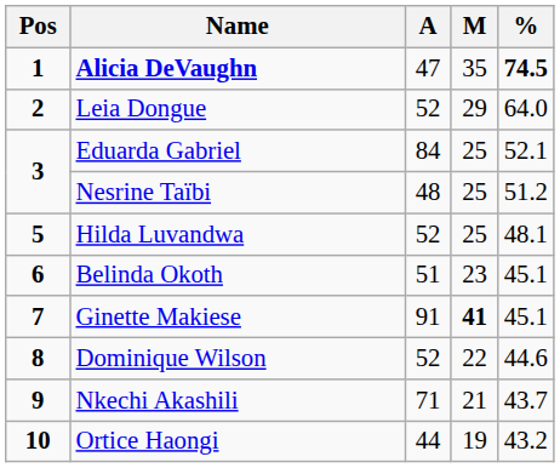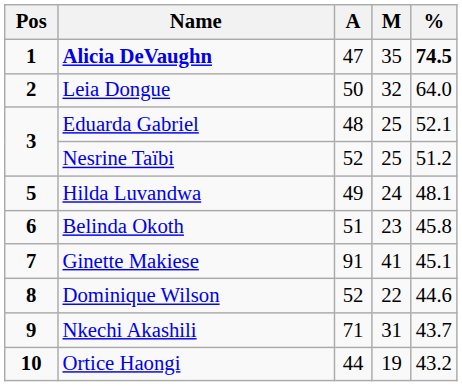 <table class="wikitable" style="text-align:center; font-size:90%;">
 <tr>
 <th width=30px>Pos</th>
 <th width=185px>Name</th>
 <th width=20px>A</th>
 <th width=20px>M</th>
 <th width=25px>%</th>
 </tr>
 <tr>
 <td><strong>1</strong></td>
 <td align=left> <strong><a href='#'>Alicia DeVaughn</a></strong></td>
 <td align=center>47</td>
 <td align=center>35</td>
 <td align=center><strong>74.5</strong></td>
 </tr>
 <tr>
 <td><strong>2</strong></td>
 <td align=left> <a href='#'>Leia Dongue</a></td>
-<td align=center>52</td>
-<td align=center>29</td>
+<td align=center>50</td>
+<td align=center>32</td>
 <td align=center>64.0</td>
 </tr>
 <tr>
 <td rowspan=2><strong>3</strong></td>
 <td align=left> <a href='#'>Eduarda Gabriel</a></td>
-<td align=center>84</td>
+<td align=center>48</td>
 <td align=center>25</td>
 <td align=center>52.1</td>
 </tr>
 <tr>
 <td align=left> <a href='#'>Nesrine Taïbi</a></td>
-<td align=center>48</td>
+<td align=center>52</td>
 <td align=center>25</td>
 <td>51.2</td>
 </tr>
 <tr>
 <td><strong>5</strong></td>
 <td align=left> <a href='#'>Hilda Luvandwa</a></td>
-<td align=center>52</td>
-<td align=center>25</td>
+<td align=center>49</td>
+<td align=center>24</td>
 <td align=center>48.1</td>
 </tr>
 <tr>
 <td><strong>6</strong></td>
 <td align=left> <a href='#'>Belinda Okoth</a></td>
 <td align=center>51</td>
 <td align=center>23</td>
-<td align=center>45.1</td>
+<td align=center>45.8</td>
 </tr>
 <tr>
 <td><strong>7</strong></td>
 <td align=left> <a href='#'>Ginette Makiese</a></td>
 <td align=center>91</td>
-<td align=center><strong>41</strong></td>
+<td align=center>41</td>
 <td align=center>45.1</td>
 </tr>
 <tr>
 <td><strong>8</strong></td>
 <td align=left> <a href='#'>Dominique Wilson</a></td>
 <td align=center>52</td>
 <td align=center>22</td>
 <td align=center>44.6</td>
 </tr>
 <tr>
 <td><strong>9</strong></td>
 <td align=left> <a href='#'>Nkechi Akashili</a></td>
 <td align=center>71</td>
-<td align=center>21</td>
+<td align=center>31</td>
 <td align=center>43.7</td>
 </tr>
 <tr>
 <td><strong>10</strong></td>
 <td align=left> <a href='#'>Ortice Haongi</a></td>
 <td align=center>44</td>
 <td align=center>19</td>
 <td align=center>43.2</td>
 </tr>
 </table>
